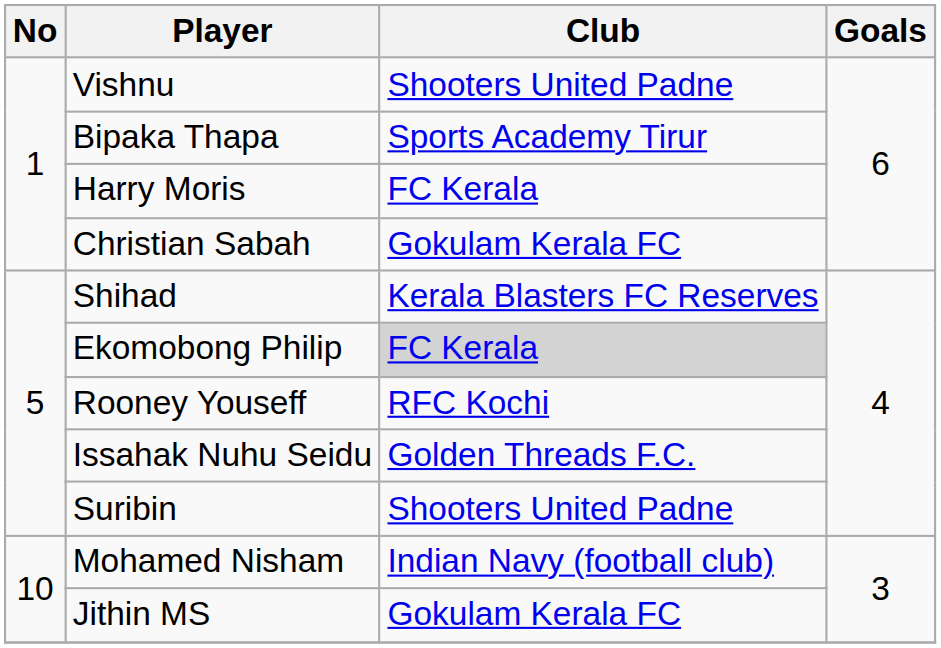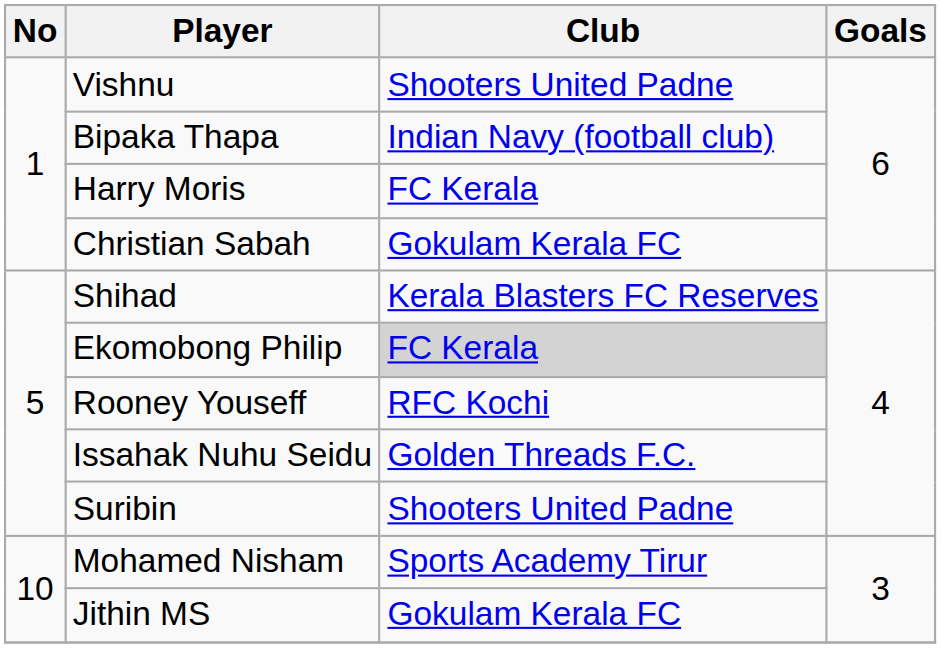 <table class="wikitable" style="text-align:center">
 <tr>
 <th>No</th>
 <th>Player</th>
 <th>Club</th>
 <th>Goals</th>
 </tr>
 <tr>
 <td rowspan="4">1</td>
 <td align="left"> Vishnu</td>
 <td align="left"><a href='#'>Shooters United Padne</a></td>
 <td rowspan="4">6</td>
 </tr>
 <tr>
 <td align="left"> Bipaka Thapa</td>
-<td align="left"><a href='#'>Sports Academy Tirur</a></td>
+<td align="left"><a href='#'>Indian Navy (football club)</a></td>
 </tr>
 <tr>
 <td align="left"> Harry Moris</td>
 <td align="left"><a href='#'>FC Kerala</a></td>
 </tr>
 <tr>
 <td align="left"> Christian Sabah</td>
 <td align="left"><a href='#'>Gokulam Kerala FC</a></td>
 </tr>
 <tr>
 <td rowspan="5">5</td>
 <td align="left"> Shihad</td>
 <td align="left"><a href='#'>Kerala Blasters FC Reserves</a></td>
 <td rowspan="5">4</td>
 </tr>
 <tr>
 <td align="left"> Ekomobong Philip</td>
 <td align="left" style="background: lightgrey;"><a href='#'>FC Kerala</a></td>
 </tr>
 <tr>
 <td align="left"> Rooney Youseff</td>
 <td align="left"><a href='#'>RFC Kochi</a></td>
 </tr>
 <tr>
 <td align="left"> Issahak Nuhu Seidu</td>
 <td align="left"><a href='#'>Golden Threads F.C.</a></td>
 </tr>
 <tr>
 <td align="left"> Suribin</td>
 <td align="left"><a href='#'>Shooters United Padne</a></td>
 </tr>
 <tr>
 <td rowspan="2">10</td>
 <td align="left"> Mohamed Nisham</td>
-<td align="left"><a href='#'>Indian Navy (football club)</a></td>
+<td align="left"><a href='#'>Sports Academy Tirur</a></td>
 <td rowspan="2">3</td>
 </tr>
 <tr>
 <td align="left"> Jithin MS</td>
 <td align="left"><a href='#'>Gokulam Kerala FC</a></td>
 </tr>
 <tr>
 </tr>
 </table>
